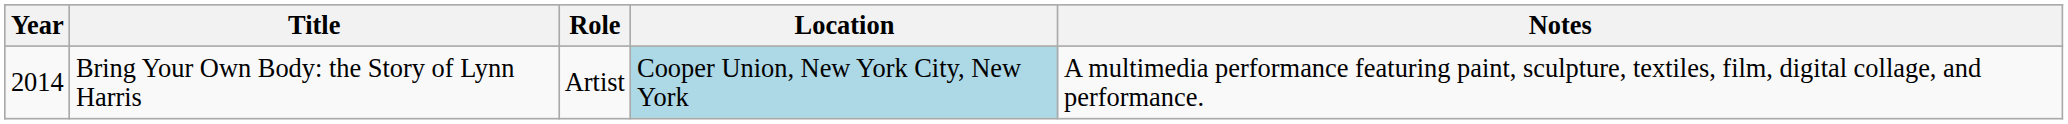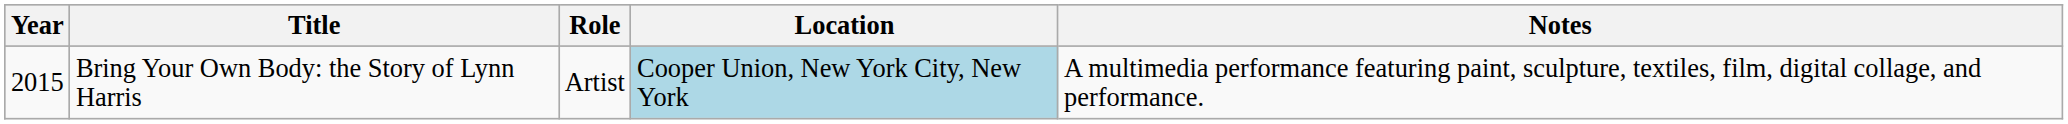 <table class="wikitable sortable">
 <tr>
 <th>Year</th>
 <th>Title</th>
 <th>Role</th>
 <th>Location</th>
 <th>Notes</th>
 </tr>
 <tr>
-<td>2014</td>
+<td>2015</td>
 <td>Bring Your Own Body: the Story of Lynn Harris</td>
 <td>Artist</td>
 <td style="background: lightblue;">Cooper Union, New York City, New York</td>
 <td>A multimedia performance featuring paint, sculpture, textiles, film, digital collage, and performance.</td>
 </tr>
 </table>
